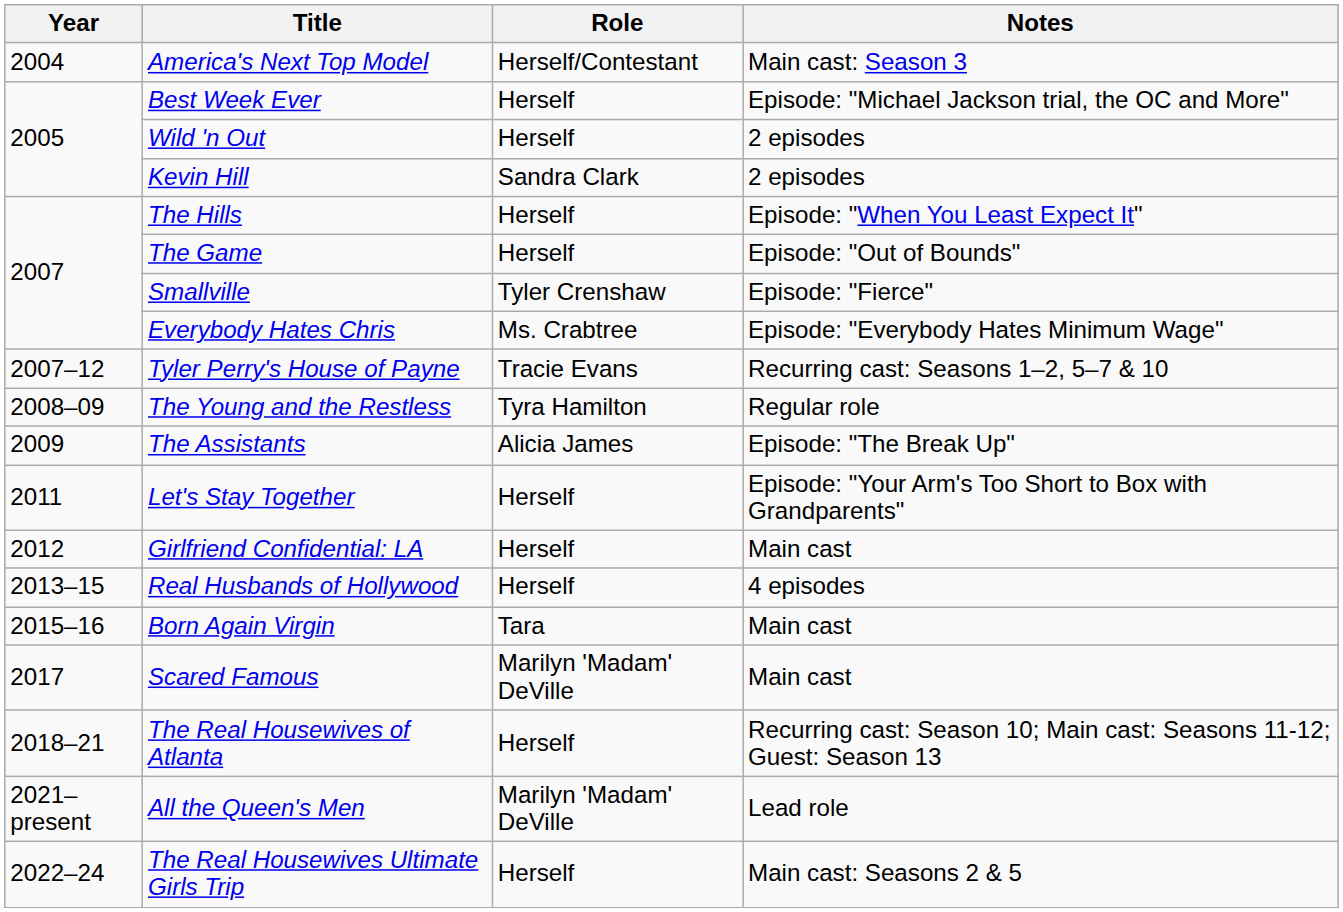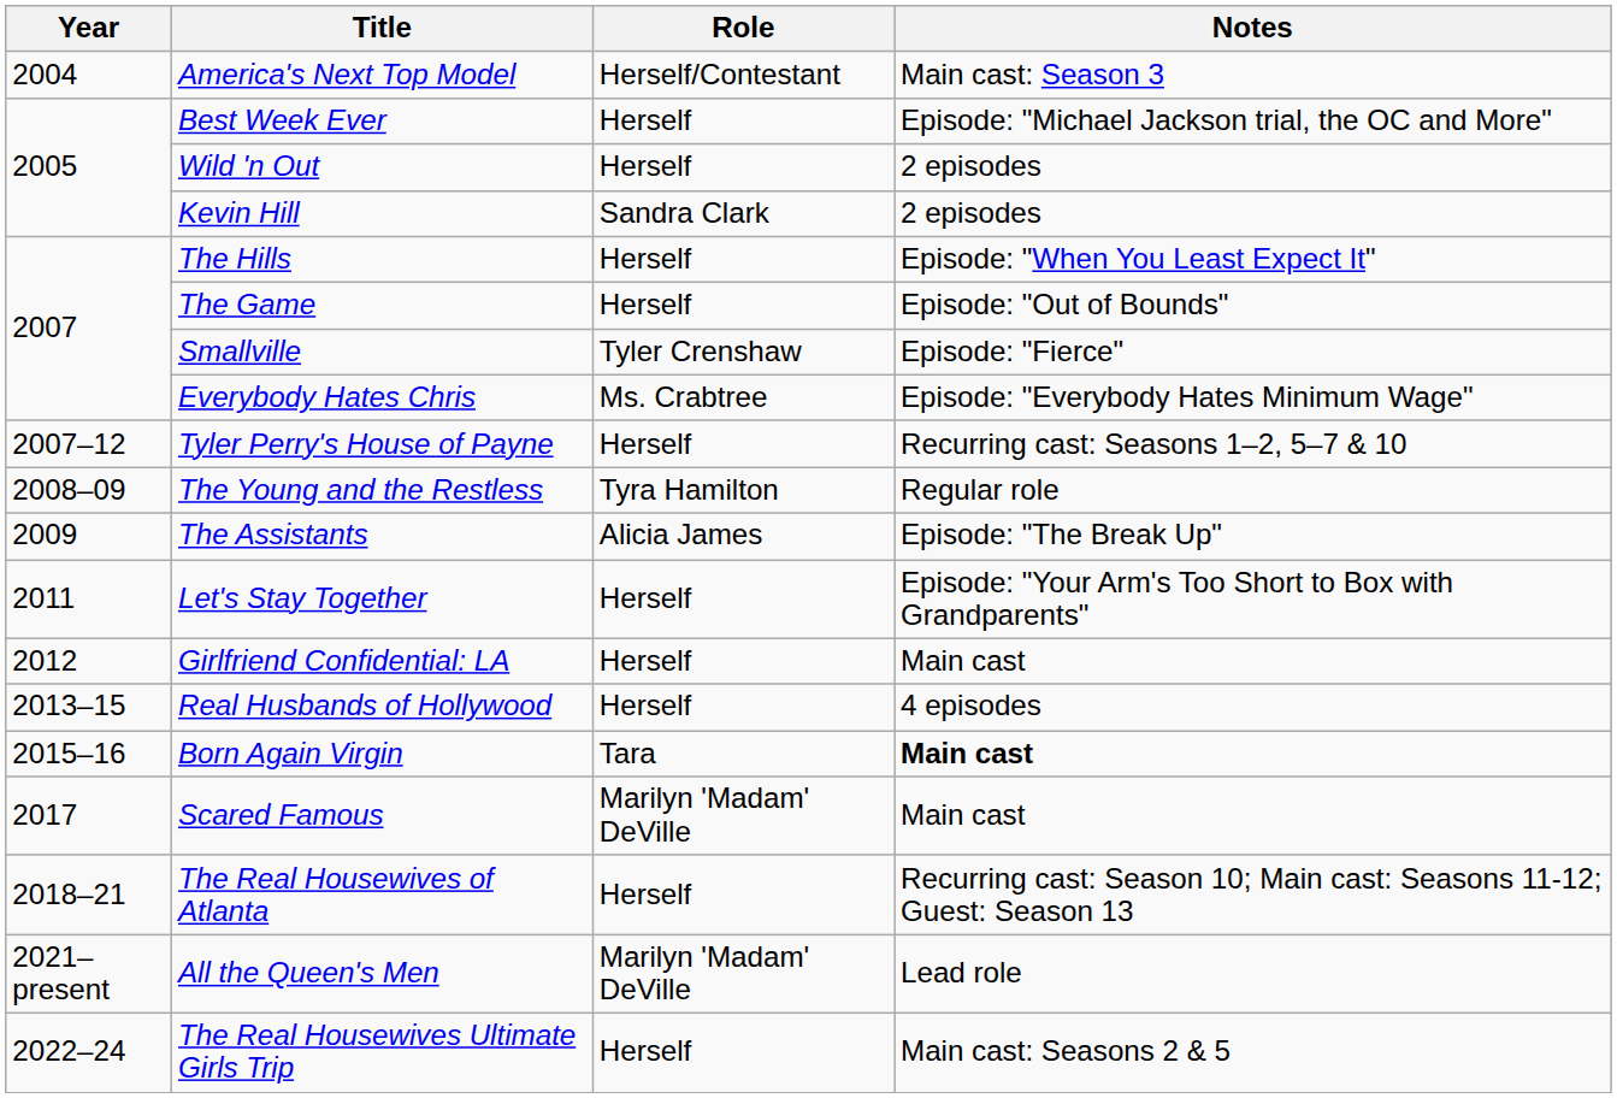 <table class="wikitable plainrowheaders sortable" style="margin-right: 0;">
 <tr>
 <th scope="col">Year</th>
 <th scope="col">Title</th>
 <th scope="col">Role</th>
 <th scope="col" class="unsortable">Notes</th>
 </tr>
 <tr>
 <td>2004</td>
 <td><em><a href='#'>America's Next Top Model</a></em></td>
 <td>Herself/Contestant</td>
 <td>Main cast: <a href='#'>Season 3</a></td>
 </tr>
 <tr>
 <td rowspan=3>2005</td>
 <td><em><a href='#'>Best Week Ever</a></em></td>
 <td>Herself</td>
 <td>Episode: "Michael Jackson trial, the OC and More"</td>
 </tr>
 <tr>
 <td><em><a href='#'>Wild 'n Out</a></em></td>
 <td>Herself</td>
 <td>2 episodes</td>
 </tr>
 <tr>
 <td><em><a href='#'>Kevin Hill</a></em></td>
 <td>Sandra Clark</td>
 <td>2 episodes</td>
 </tr>
 <tr>
 <td rowspan=4>2007</td>
 <td><em><a href='#'>The Hills</a></em></td>
 <td>Herself</td>
 <td>Episode: "<a href='#'>When You Least Expect It</a>"</td>
 </tr>
 <tr>
 <td><em><a href='#'>The Game</a></em></td>
 <td>Herself</td>
 <td>Episode: "Out of Bounds"</td>
 </tr>
 <tr>
 <td><em><a href='#'>Smallville</a></em></td>
 <td>Tyler Crenshaw</td>
 <td>Episode: "Fierce"</td>
 </tr>
 <tr>
 <td><em><a href='#'>Everybody Hates Chris</a></em></td>
 <td>Ms. Crabtree</td>
 <td>Episode: "Everybody Hates Minimum Wage"</td>
 </tr>
 <tr>
 <td>2007–12</td>
 <td><em><a href='#'>Tyler Perry's House of Payne</a></em></td>
-<td>Tracie Evans</td>
+<td>Herself</td>
 <td>Recurring cast: Seasons 1–2, 5–7 & 10</td>
 </tr>
 <tr>
 <td>2008–09</td>
 <td><em><a href='#'>The Young and the Restless</a></em></td>
 <td>Tyra Hamilton</td>
 <td>Regular role</td>
 </tr>
 <tr>
 <td>2009</td>
 <td><em><a href='#'>The Assistants</a></em></td>
 <td>Alicia James</td>
 <td>Episode: "The Break Up"</td>
 </tr>
 <tr>
 <td>2011</td>
 <td><em><a href='#'>Let's Stay Together</a></em></td>
 <td>Herself</td>
 <td>Episode: "Your Arm's Too Short to Box with Grandparents"</td>
 </tr>
 <tr>
 <td>2012</td>
 <td><em><a href='#'>Girlfriend Confidential: LA</a></em></td>
 <td>Herself</td>
 <td>Main cast</td>
 </tr>
 <tr>
 <td>2013–15</td>
 <td><em><a href='#'>Real Husbands of Hollywood</a></em></td>
 <td>Herself</td>
 <td>4 episodes</td>
 </tr>
 <tr>
 <td>2015–16</td>
 <td><em><a href='#'>Born Again Virgin</a></em></td>
 <td>Tara</td>
-<td>Main cast</td>
+<td><strong>Main cast</strong></td>
 </tr>
 <tr>
 <td>2017</td>
 <td><em><a href='#'>Scared Famous</a></em></td>
 <td>Marilyn 'Madam' DeVille</td>
 <td>Main cast</td>
 </tr>
 <tr>
 <td>2018–21</td>
 <td><em><a href='#'>The Real Housewives of Atlanta</a></em></td>
 <td>Herself</td>
 <td>Recurring cast: Season 10; Main cast: Seasons 11-12; Guest: Season 13</td>
 </tr>
 <tr>
 <td>2021–present</td>
 <td><em><a href='#'>All the Queen's Men</a></em></td>
 <td>Marilyn 'Madam' DeVille</td>
 <td>Lead role</td>
 </tr>
 <tr>
 <td>2022–24</td>
 <td><em><a href='#'>The Real Housewives Ultimate Girls Trip</a></em></td>
 <td>Herself</td>
 <td>Main cast: Seasons 2 & 5</td>
 </tr>
 </table>
